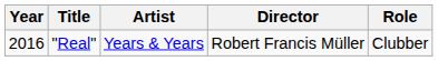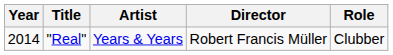 <table class="wikitable unsortable">
 <tr>
 <th>Year</th>
 <th>Title</th>
 <th>Artist</th>
 <th>Director</th>
 <th>Role</th>
 </tr>
 <tr>
-<td>2016</td>
+<td>2014</td>
 <td>"<a href='#'>Real</a>"</td>
 <td><a href='#'>Years & Years</a></td>
 <td>Robert Francis Müller</td>
 <td>Clubber</td>
 </tr>
 </table>
